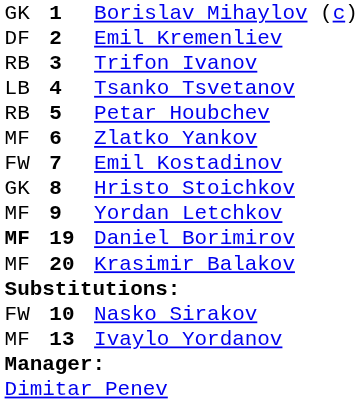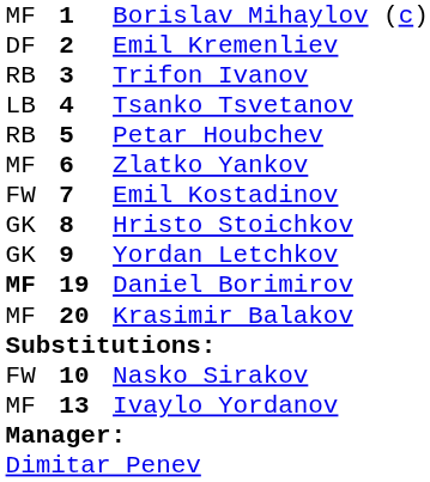 <table style="font-size: 90%" cellspacing="0" cellpadding="0" align=center>
 <tr>
 <th width="25"></th>
 <th width="25"></th>
 </tr>
 <tr>
-<td>GK</td>
+<td>MF</td>
 <td><strong>1</strong></td>
 <td><a href='#'>Borislav Mihaylov</a> (<a href='#'>c</a>)</td>
 </tr>
 <tr>
 <td>DF</td>
 <td><strong>2</strong></td>
 <td><a href='#'>Emil Kremenliev</a></td>
 </tr>
 <tr>
 <td>RB</td>
 <td><strong>3</strong></td>
 <td><a href='#'>Trifon Ivanov</a></td>
 </tr>
 <tr>
 <td>LB</td>
 <td><strong>4</strong></td>
 <td><a href='#'>Tsanko Tsvetanov</a></td>
 </tr>
 <tr>
 <td>RB</td>
 <td><strong>5</strong></td>
 <td><a href='#'>Petar Houbchev</a></td>
 </tr>
 <tr>
 <td>MF</td>
 <td><strong>6</strong></td>
 <td><a href='#'>Zlatko Yankov</a></td>
 </tr>
 <tr>
 <td>FW</td>
 <td><strong>7</strong></td>
 <td><a href='#'>Emil Kostadinov</a></td>
 </tr>
 <tr>
 <td>GK</td>
 <td><strong>8</strong></td>
 <td><a href='#'>Hristo Stoichkov</a></td>
 </tr>
 <tr>
-<td>MF</td>
+<td>GK</td>
 <td><strong>9</strong></td>
 <td><a href='#'>Yordan Letchkov</a></td>
 <td></td>
 <td></td>
 </tr>
 <tr>
 <td><strong>MF</strong></td>
 <td><strong>19</strong></td>
 <td><a href='#'>Daniel Borimirov</a></td>
 <td></td>
 <td></td>
 </tr>
 <tr>
 <td>MF</td>
 <td><strong>20</strong></td>
 <td><a href='#'>Krasimir Balakov</a></td>
 </tr>
 <tr>
 <td colspan=3><strong>Substitutions:</strong></td>
 </tr>
 <tr>
 <td>FW</td>
 <td><strong>10</strong></td>
 <td><a href='#'>Nasko Sirakov</a></td>
 <td></td>
 <td></td>
 </tr>
 <tr>
 <td>MF</td>
 <td><strong>13</strong></td>
 <td><a href='#'>Ivaylo Yordanov</a></td>
 <td></td>
 <td></td>
 </tr>
 <tr>
 <td colspan=3><strong>Manager:</strong></td>
 </tr>
 <tr>
 <td colspan="4"><a href='#'>Dimitar Penev</a></td>
 </tr>
 </table>
